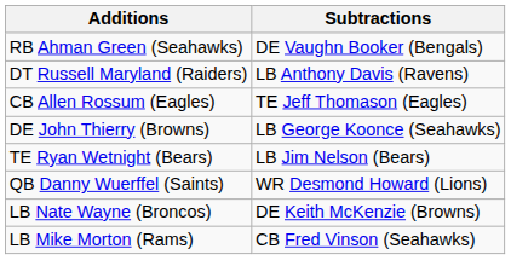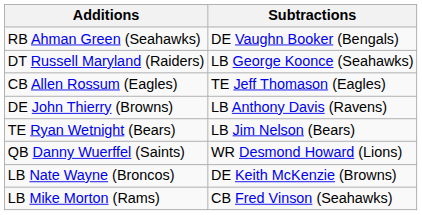 <table class="wikitable">
 <tr>
 <th>Additions</th>
 <th>Subtractions</th>
 </tr>
 <tr>
 <td>RB <a href='#'>Ahman Green</a> (Seahawks)</td>
 <td>DE <a href='#'>Vaughn Booker</a> (Bengals)</td>
 </tr>
 <tr>
 <td>DT <a href='#'>Russell Maryland</a> (Raiders)</td>
-<td>LB <a href='#'>Anthony Davis</a> (Ravens)</td>
+<td>LB <a href='#'>George Koonce</a> (Seahawks)</td>
 </tr>
 <tr>
 <td>CB <a href='#'>Allen Rossum</a> (Eagles)</td>
 <td>TE <a href='#'>Jeff Thomason</a> (Eagles)</td>
 </tr>
 <tr>
 <td>DE <a href='#'>John Thierry</a> (Browns)</td>
-<td>LB <a href='#'>George Koonce</a> (Seahawks)</td>
+<td>LB <a href='#'>Anthony Davis</a> (Ravens)</td>
 </tr>
 <tr>
 <td>TE <a href='#'>Ryan Wetnight</a> (Bears)</td>
 <td>LB <a href='#'>Jim Nelson</a> (Bears)</td>
 </tr>
 <tr>
 <td>QB <a href='#'>Danny Wuerffel</a> (Saints)</td>
 <td>WR <a href='#'>Desmond Howard</a> (Lions)</td>
 </tr>
 <tr>
 <td>LB <a href='#'>Nate Wayne</a> (Broncos)</td>
 <td>DE <a href='#'>Keith McKenzie</a> (Browns)</td>
 </tr>
 <tr>
 <td>LB <a href='#'>Mike Morton</a> (Rams)</td>
 <td>CB <a href='#'>Fred Vinson</a> (Seahawks)</td>
 </tr>
 </table>
